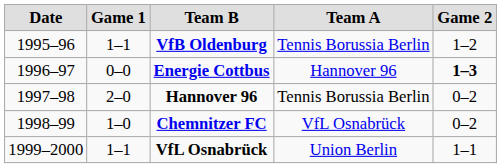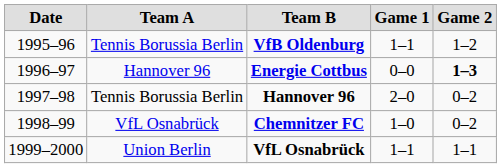 <table class="wikitable">
 <tr style="text-align:center; background:#dfdfdf;">
 <td><strong>Date</strong></td>
+<td><strong>Team A</strong></td>
+<td><strong>Team B</strong></td>
 <td><strong>Game 1</strong></td>
-<td><strong>Team B</strong></td>
-<td><strong>Team A</strong></td>
 <td><strong>Game 2</strong></td>
 </tr>
 <tr style="text-align:center;">
 <td>1995–96</td>
+<td><a href='#'>Tennis Borussia Berlin</a></td>
+<td><strong><a href='#'>VfB Oldenburg</a></strong></td>
 <td>1–1</td>
-<td><strong><a href='#'>VfB Oldenburg</a></strong></td>
-<td><a href='#'>Tennis Borussia Berlin</a></td>
 <td>1–2 </td>
 </tr>
 <tr style="text-align:center;">
 <td>1996–97</td>
+<td><a href='#'>Hannover 96</a></td>
+<td><strong><a href='#'>Energie Cottbus</a></strong></td>
 <td>0–0</td>
-<td><strong><a href='#'>Energie Cottbus</a></strong></td>
-<td><a href='#'>Hannover 96</a></td>
 <td><strong>1–3</strong></td>
 </tr>
 <tr style="text-align:center;">
 <td>1997–98</td>
+<td>Tennis Borussia Berlin</td>
+<td><strong>Hannover 96</strong></td>
 <td>2–0</td>
-<td><strong>Hannover 96</strong></td>
-<td>Tennis Borussia Berlin</td>
 <td>0–2 </td>
 </tr>
 <tr style="text-align:center;">
 <td>1998–99</td>
+<td><a href='#'>VfL Osnabrück</a></td>
+<td><strong><a href='#'>Chemnitzer FC</a></strong></td>
 <td>1–0</td>
-<td><strong><a href='#'>Chemnitzer FC</a></strong></td>
-<td><a href='#'>VfL Osnabrück</a></td>
 <td>0–2</td>
 </tr>
 <tr style="text-align:center;">
 <td>1999–2000</td>
+<td><a href='#'>Union Berlin</a></td>
+<td><strong>VfL Osnabrück</strong></td>
 <td>1–1</td>
-<td><strong>VfL Osnabrück</strong></td>
-<td><a href='#'>Union Berlin</a></td>
 <td>1–1 </td>
 </tr>
 </table>
